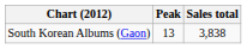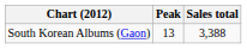 <table class="wikitable">
 <tr>
 <th scope="col">Chart (2012)</th>
 <th scope="col">Peak</th>
 <th scope="col">Sales total</th>
 </tr>
 <tr>
 <td>South Korean Albums (<a href='#'>Gaon</a>)</td>
 <td style="text-align:center;">13</td>
-<td style="text-align:center;">3,838</td>
+<td style="text-align:center;">3,388</td>
 </tr>
 </table>
